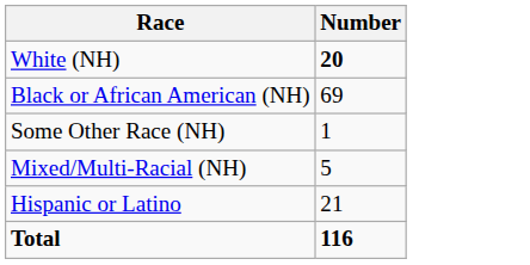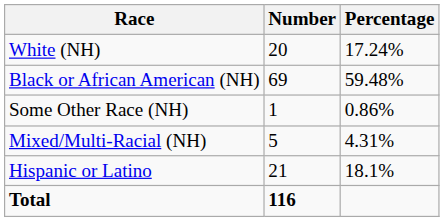 <table class="wikitable">
 <tr>
 <th>Race</th>
 <th>Number</th>
+<th>Percentage</th>
 </tr>
 <tr>
 <td><a href='#'>White</a> (NH)</td>
-<td><strong>20</strong></td>
+<td>20</td>
+<td>17.24%</td>
 </tr>
 <tr>
 <td><a href='#'>Black or African American</a> (NH)</td>
 <td>69</td>
+<td>59.48%</td>
 </tr>
 <tr>
 <td>Some Other Race (NH)</td>
 <td>1</td>
+<td>0.86%</td>
 </tr>
 <tr>
 <td><a href='#'>Mixed/Multi-Racial</a> (NH)</td>
 <td>5</td>
+<td>4.31%</td>
 </tr>
 <tr>
 <td><a href='#'>Hispanic or Latino</a></td>
 <td>21</td>
+<td>18.1%</td>
 </tr>
 <tr>
 <td><strong>Total</strong></td>
 <td><strong>116</strong></td>
+<td></td>
 </tr>
 </table>
